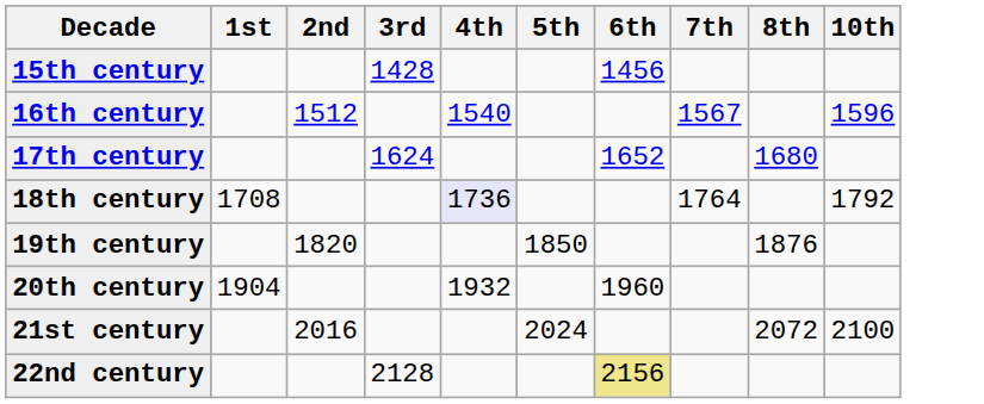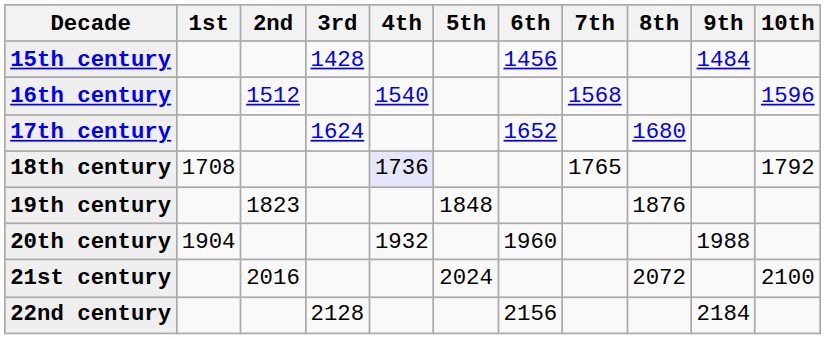 <table class="wikitable">
 <tr>
 <th scope=row>Decade</th>
 <th>1st</th>
 <th>2nd</th>
 <th>3rd</th>
 <th>4th</th>
 <th>5th</th>
 <th>6th</th>
 <th>7th</th>
 <th>8th</th>
+<th>9th</th>
 <th>10th</th>
 </tr>
 <tr>
 <th style="background-color:#efefef;"><a href='#'>15th century</a></th>
 <td></td>
 <td></td>
 <td><a href='#'>1428</a></td>
 <td></td>
 <td></td>
 <td><a href='#'>1456</a></td>
 <td></td>
 <td></td>
+<td><a href='#'>1484</a></td>
 <td></td>
 </tr>
 <tr>
 <th style="background-color:#efefef;"><a href='#'>16th century</a></th>
 <td></td>
 <td><a href='#'>1512</a></td>
 <td></td>
 <td><a href='#'>1540</a></td>
 <td></td>
 <td></td>
-<td><a href='#'>1567</a></td>
+<td><a href='#'>1568</a></td>
+<td></td>
 <td></td>
 <td><a href='#'>1596</a></td>
 </tr>
 <tr>
 <th style="background-color:#efefef;"><a href='#'>17th century</a></th>
 <td></td>
 <td></td>
 <td><a href='#'>1624</a></td>
 <td></td>
 <td></td>
 <td><a href='#'>1652</a></td>
 <td></td>
 <td><a href='#'>1680</a></td>
 <td></td>
+<td></td>
 </tr>
 <tr>
 <th style="background-color:#efefef;">18th century</th>
 <td>1708</td>
 <td></td>
 <td></td>
 <td style="background: lavender;">1736</td>
 <td></td>
 <td></td>
-<td>1764</td>
+<td>1765</td>
+<td></td>
 <td></td>
 <td>1792</td>
 </tr>
 <tr>
 <th style="background-color:#efefef;">19th century</th>
 <td></td>
-<td>1820</td>
+<td>1823</td>
 <td></td>
 <td></td>
-<td>1850</td>
+<td>1848</td>
 <td></td>
 <td></td>
 <td>1876</td>
+<td></td>
 <td></td>
 </tr>
 <tr>
 <th style="background-color:#efefef;">20th century</th>
 <td>1904</td>
 <td></td>
 <td></td>
 <td>1932</td>
 <td></td>
 <td>1960</td>
 <td></td>
 <td></td>
+<td>1988</td>
 <td></td>
 </tr>
 <tr>
 <th style="background-color:#efefef;">21st century</th>
 <td></td>
 <td>2016</td>
 <td></td>
 <td></td>
 <td>2024</td>
 <td></td>
 <td></td>
 <td>2072</td>
+<td></td>
 <td>2100</td>
 </tr>
 <tr>
 <th style="background-color:#efefef;">22nd century</th>
 <td></td>
 <td></td>
 <td>2128</td>
 <td></td>
 <td></td>
-<td style="background: khaki;">2156</td>
+<td>2156</td>
 <td></td>
 <td></td>
+<td>2184</td>
 <td></td>
 </tr>
 </table>
